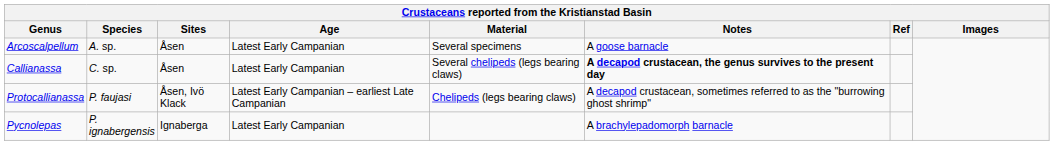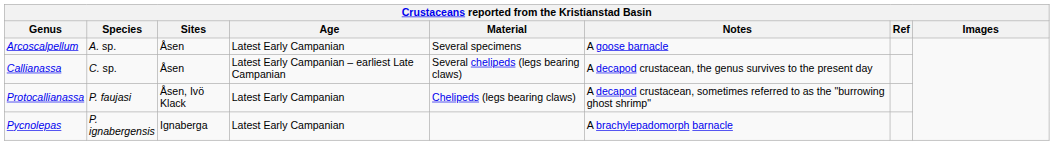 <table class="wikitable sortable mw-collapsible" style="width:100%">
 <tr>
 <th colspan="8" style="text-align:center;"><strong><a href='#'>Crustaceans</a> reported from the Kristianstad Basin</strong></th>
 </tr>
 <tr>
 <th>Genus</th>
 <th width="100px">Species</th>
 <th>Sites</th>
 <th>Age</th>
 <th>Material</th>
 <th>Notes</th>
 <th>Ref</th>
 <th width="200px">Images</th>
 </tr>
 <tr>
 <td><em><a href='#'>Arcoscalpellum</a></em></td>
 <td><em>A.</em> sp.</td>
 <td>Åsen</td>
 <td>Latest Early Campanian</td>
 <td>Several specimens</td>
 <td>A <a href='#'>goose barnacle</a></td>
 <td></td>
 <td rowspan="4"><br></td>
 </tr>
 <tr>
 <td><em><a href='#'>Callianassa</a></em></td>
 <td><em>C.</em> sp.</td>
 <td>Åsen</td>
-<td>Latest Early Campanian</td>
+<td>Latest Early Campanian – earliest Late Campanian</td>
 <td>Several <a href='#'>chelipeds</a> (legs bearing claws)</td>
-<td><strong>A <a href='#'>decapod</a> crustacean, the genus survives to the present day</strong></td>
+<td>A <a href='#'>decapod</a> crustacean, the genus survives to the present day</td>
 <td></td>
 </tr>
 <tr>
 <td><em><a href='#'>Protocallianassa</a></em></td>
 <td><em>P. faujasi</em></td>
 <td>Åsen, Ivö Klack</td>
-<td>Latest Early Campanian – earliest Late Campanian</td>
+<td>Latest Early Campanian</td>
 <td><a href='#'>Chelipeds</a> (legs bearing claws)</td>
 <td>A <a href='#'>decapod</a> crustacean, sometimes referred to as the "burrowing ghost shrimp"</td>
 <td></td>
 </tr>
 <tr>
 <td><em><a href='#'>Pycnolepas</a></em></td>
 <td><em>P. ignabergensis</em></td>
 <td>Ignaberga</td>
 <td>Latest Early Campanian</td>
 <td></td>
 <td>A <a href='#'>brachylepadomorph</a> <a href='#'>barnacle</a></td>
 <td></td>
 </tr>
 </table>
